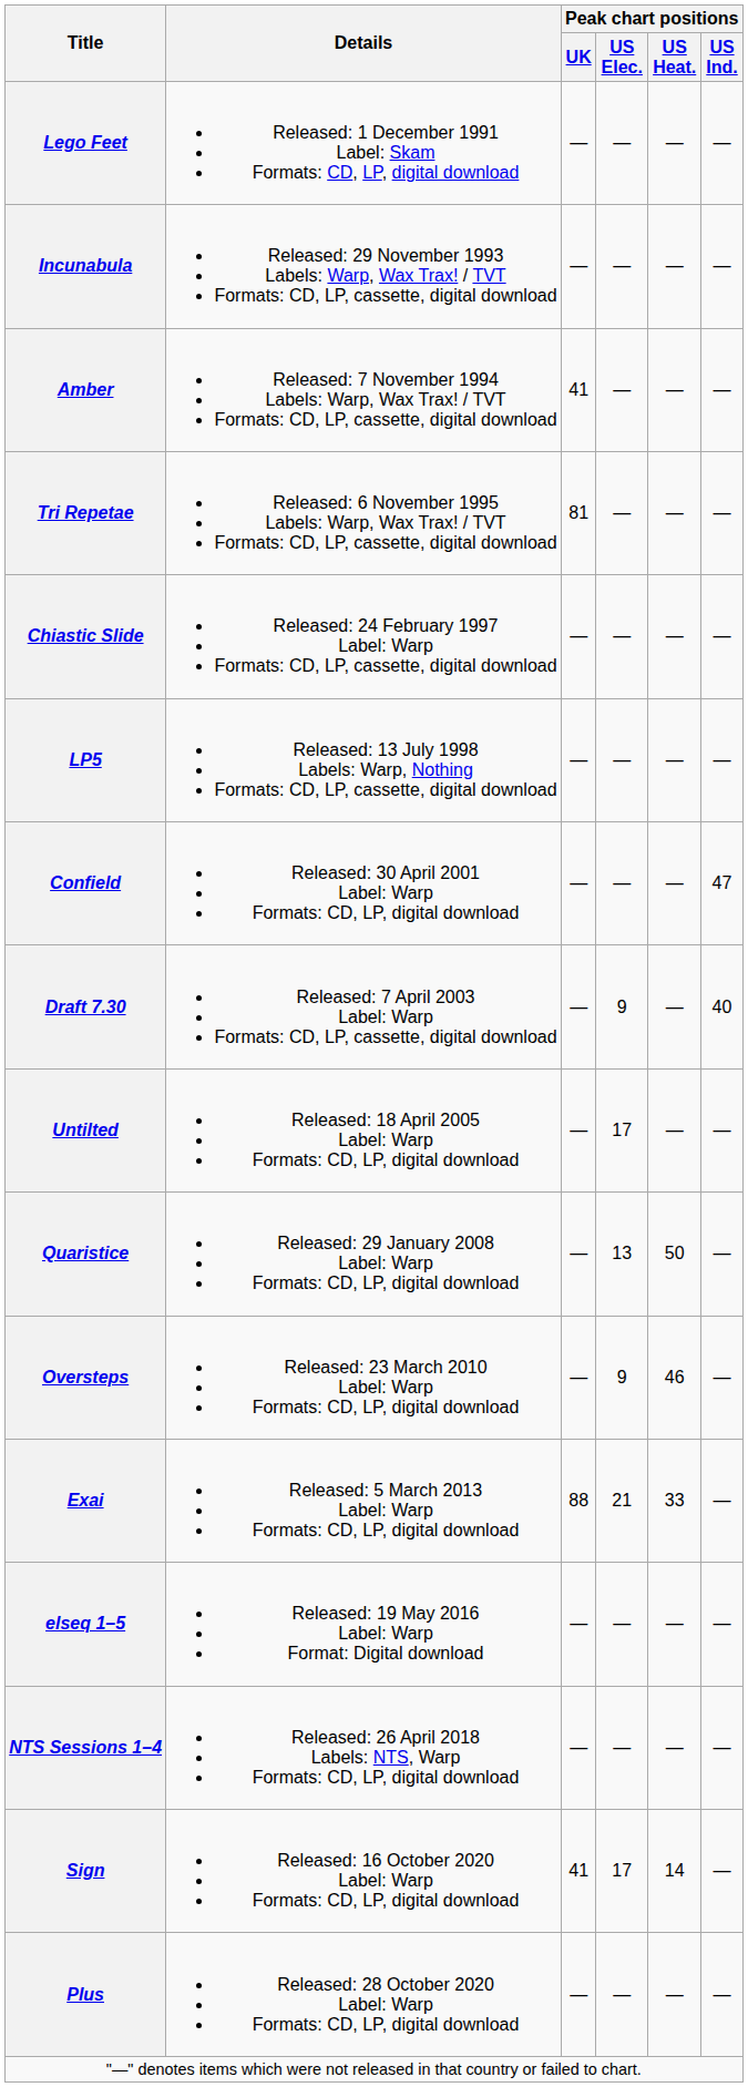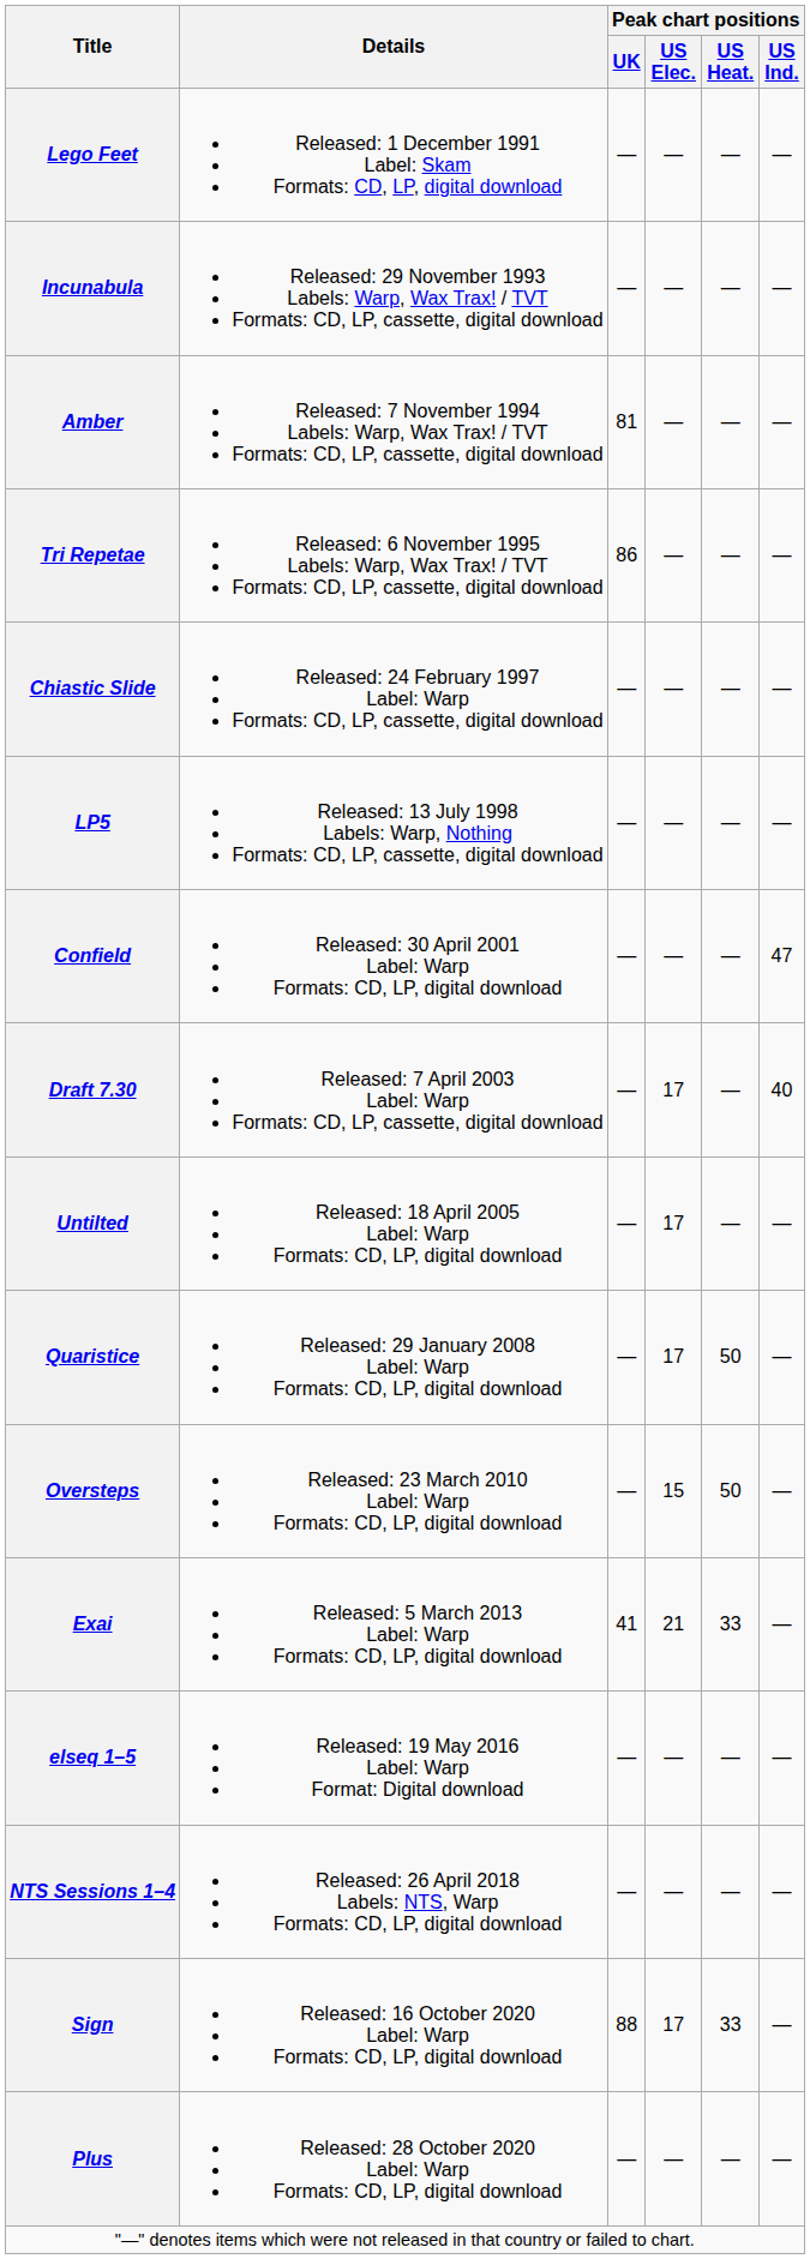 <table class="wikitable plainrowheaders" style="text-align:center;">
 <tr>
 <th rowspan="2">Title</th>
 <th rowspan="2">Details</th>
 <th colspan="4">Peak chart positions</th>
 </tr>
 <tr>
 <th><a href='#'>UK</a><br></th>
 <th><a href='#'>US<br>Elec.</a><br></th>
 <th><a href='#'>US<br>Heat.</a><br></th>
 <th><a href='#'>US<br>Ind.</a><br></th>
 </tr>
 <tr>
 <th scope="row"><em><a href='#'>Lego Feet</a></em> </th>
 <td><br><ul><li>Released: 1 December 1991</li><li>Label: <a href='#'>Skam</a></li><li>Formats: <a href='#'>CD</a>, <a href='#'>LP</a>, <a href='#'>digital download</a></li></ul></td>
 <td align="center">—</td>
 <td align="center">—</td>
 <td align="center">—</td>
 <td align="center">—</td>
 </tr>
 <tr>
 <th scope="row"><em><a href='#'>Incunabula</a></em></th>
 <td><br><ul><li>Released: 29 November 1993</li><li>Labels: <a href='#'>Warp</a>, <a href='#'>Wax Trax!</a> / <a href='#'>TVT</a></li><li>Formats: CD, LP, cassette, digital download</li></ul></td>
 <td align="center">—</td>
 <td align="center">—</td>
 <td align="center">—</td>
 <td align="center">—</td>
 </tr>
 <tr>
 <th scope="row"><em><a href='#'>Amber</a></em></th>
 <td><br><ul><li>Released: 7 November 1994</li><li>Labels: Warp, Wax Trax! / TVT</li><li>Formats: CD, LP, cassette, digital download</li></ul></td>
-<td align="center">41</td>
+<td align="center">81</td>
 <td align="center">—</td>
 <td align="center">—</td>
 <td align="center">—</td>
 </tr>
 <tr>
 <th scope="row"><em><a href='#'>Tri Repetae</a></em></th>
 <td><br><ul><li>Released: 6 November 1995</li><li>Labels: Warp, Wax Trax! / TVT</li><li>Formats: CD, LP, cassette, digital download</li></ul></td>
-<td align="center">81</td>
+<td align="center">86</td>
 <td align="center">—</td>
 <td align="center">—</td>
 <td align="center">—</td>
 </tr>
 <tr>
 <th scope="row"><em><a href='#'>Chiastic Slide</a></em></th>
 <td><br><ul><li>Released: 24 February 1997</li><li>Label: Warp</li><li>Formats: CD, LP, cassette, digital download</li></ul></td>
 <td align="center">—</td>
 <td align="center">—</td>
 <td align="center">—</td>
 <td align="center">—</td>
 </tr>
 <tr>
 <th scope="row"><em><a href='#'>LP5</a></em></th>
 <td><br><ul><li>Released: 13 July 1998</li><li>Labels: Warp, <a href='#'>Nothing</a></li><li>Formats: CD, LP, cassette, digital download</li></ul></td>
 <td align="center">—</td>
 <td align="center">—</td>
 <td align="center">—</td>
 <td align="center">—</td>
 </tr>
 <tr>
 <th scope="row"><em><a href='#'>Confield</a></em></th>
 <td><br><ul><li>Released: 30 April 2001</li><li>Label: Warp</li><li>Formats: CD, LP, digital download</li></ul></td>
 <td align="center">—</td>
 <td align="center">—</td>
 <td align="center">—</td>
 <td align="center">47</td>
 </tr>
 <tr>
 <th scope="row"><em><a href='#'>Draft 7.30</a></em></th>
 <td><br><ul><li>Released: 7 April 2003</li><li>Label: Warp</li><li>Formats: CD, LP, cassette, digital download</li></ul></td>
 <td align="center">—</td>
-<td align="center">9</td>
+<td align="center">17</td>
 <td align="center">—</td>
 <td align="center">40</td>
 </tr>
 <tr>
 <th scope="row"><em><a href='#'>Untilted</a></em></th>
 <td><br><ul><li>Released: 18 April 2005</li><li>Label: Warp</li><li>Formats: CD, LP, digital download</li></ul></td>
 <td align="center">—</td>
 <td align="center">17</td>
 <td align="center">—</td>
 <td align="center">—</td>
 </tr>
 <tr>
 <th scope="row"><em><a href='#'>Quaristice</a></em></th>
 <td><br><ul><li>Released: 29 January 2008</li><li>Label: Warp</li><li>Formats: CD, LP, digital download</li></ul></td>
 <td align="center">—</td>
-<td align="center">13</td>
+<td align="center">17</td>
 <td align="center">50</td>
 <td align="center">—</td>
 </tr>
 <tr>
 <th scope="row"><em><a href='#'>Oversteps</a></em></th>
 <td><br><ul><li>Released: 23 March 2010</li><li>Label: Warp</li><li>Formats: CD, LP, digital download</li></ul></td>
 <td align="center">—</td>
-<td align="center">9</td>
-<td align="center">46</td>
+<td align="center">15</td>
+<td align="center">50</td>
 <td align="center">—</td>
 </tr>
 <tr>
 <th scope="row"><em><a href='#'>Exai</a></em></th>
 <td><br><ul><li>Released: 5 March 2013</li><li>Label: Warp</li><li>Formats: CD, LP, digital download</li></ul></td>
-<td align="center">88</td>
+<td align="center">41</td>
 <td align="center">21</td>
 <td align="center">33</td>
 <td align="center">—</td>
 </tr>
 <tr>
 <th scope="row"><em><a href='#'>elseq 1–5</a></em></th>
 <td><br><ul><li>Released: 19 May 2016</li><li>Label:  Warp</li><li>Format: Digital download</li></ul></td>
 <td align="center">—</td>
 <td align="center">—</td>
 <td align="center">—</td>
 <td align="center">—</td>
 </tr>
 <tr>
 <th scope="row"><em><a href='#'>NTS Sessions 1–4</a></em></th>
 <td><br><ul><li>Released: 26 April 2018</li><li>Labels: <a href='#'>NTS</a>, Warp</li><li>Formats: CD, LP, digital download</li></ul></td>
 <td align="center">—</td>
 <td align="center">—</td>
 <td align="center">—</td>
 <td align="center">—</td>
 </tr>
 <tr>
 <th scope="row"><em><a href='#'>Sign</a></em></th>
 <td><br><ul><li>Released: 16 October 2020</li><li>Label: Warp</li><li>Formats: CD, LP, digital download</li></ul></td>
-<td align="center">41</td>
+<td align="center">88</td>
 <td align="center">17</td>
-<td align="center">14</td>
+<td align="center">33</td>
 <td align="center">—</td>
 </tr>
 <tr>
 <th scope="row"><em><a href='#'>Plus</a></em></th>
 <td><br><ul><li>Released: 28 October 2020</li><li>Label: Warp</li><li>Formats: CD, LP, digital download</li></ul></td>
 <td align="center">—</td>
 <td align="center">—</td>
 <td align="center">—</td>
 <td align="center">—</td>
 </tr>
 <tr>
 <td colspan="14" style="text-align:center; font-size:90%;">"—" denotes items which were not released in that country or failed to chart.</td>
 </tr>
 </table>
